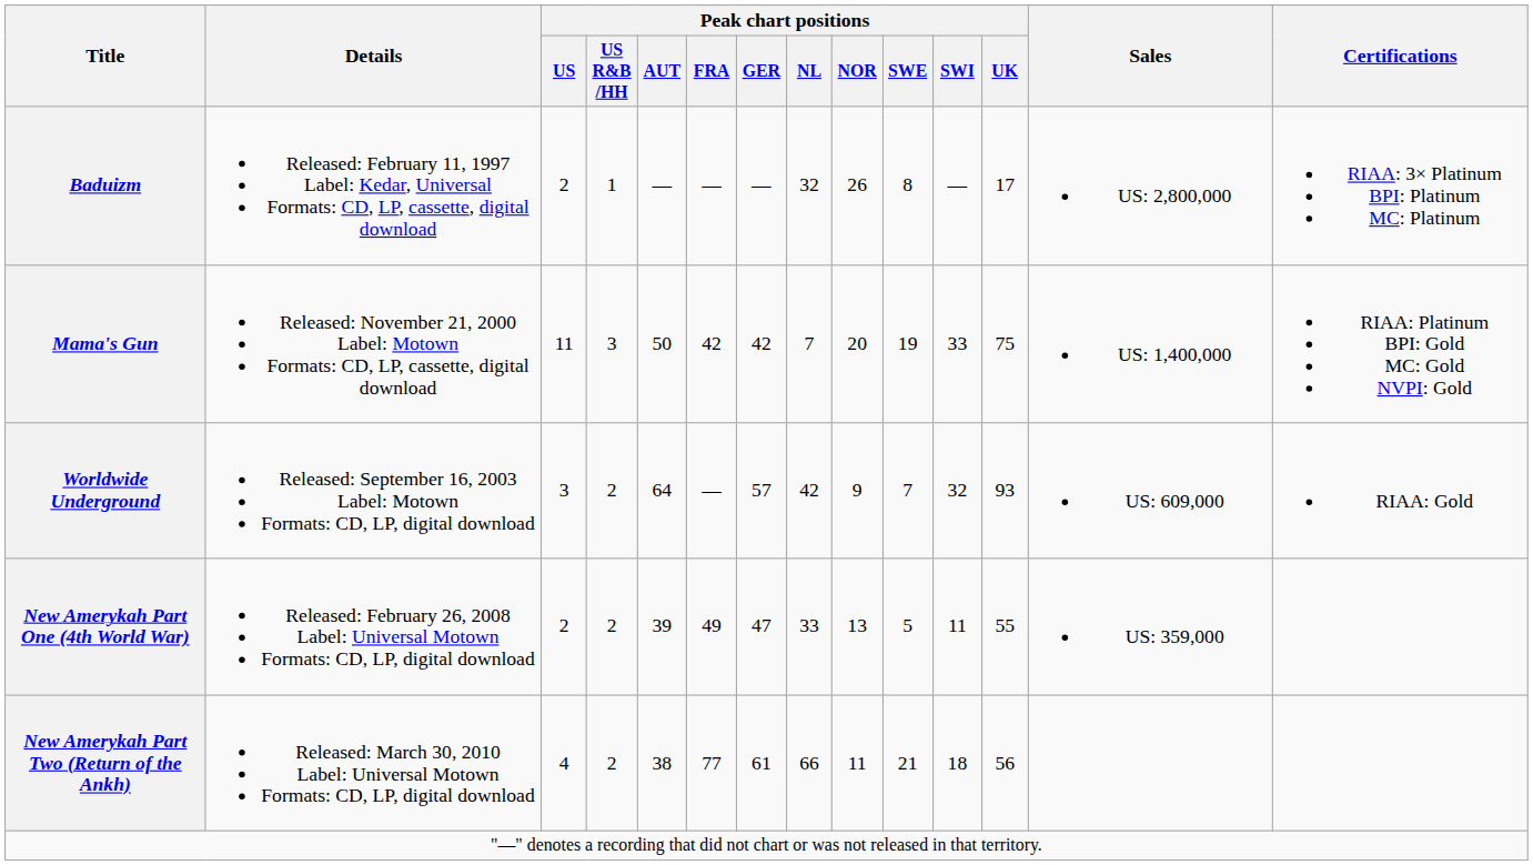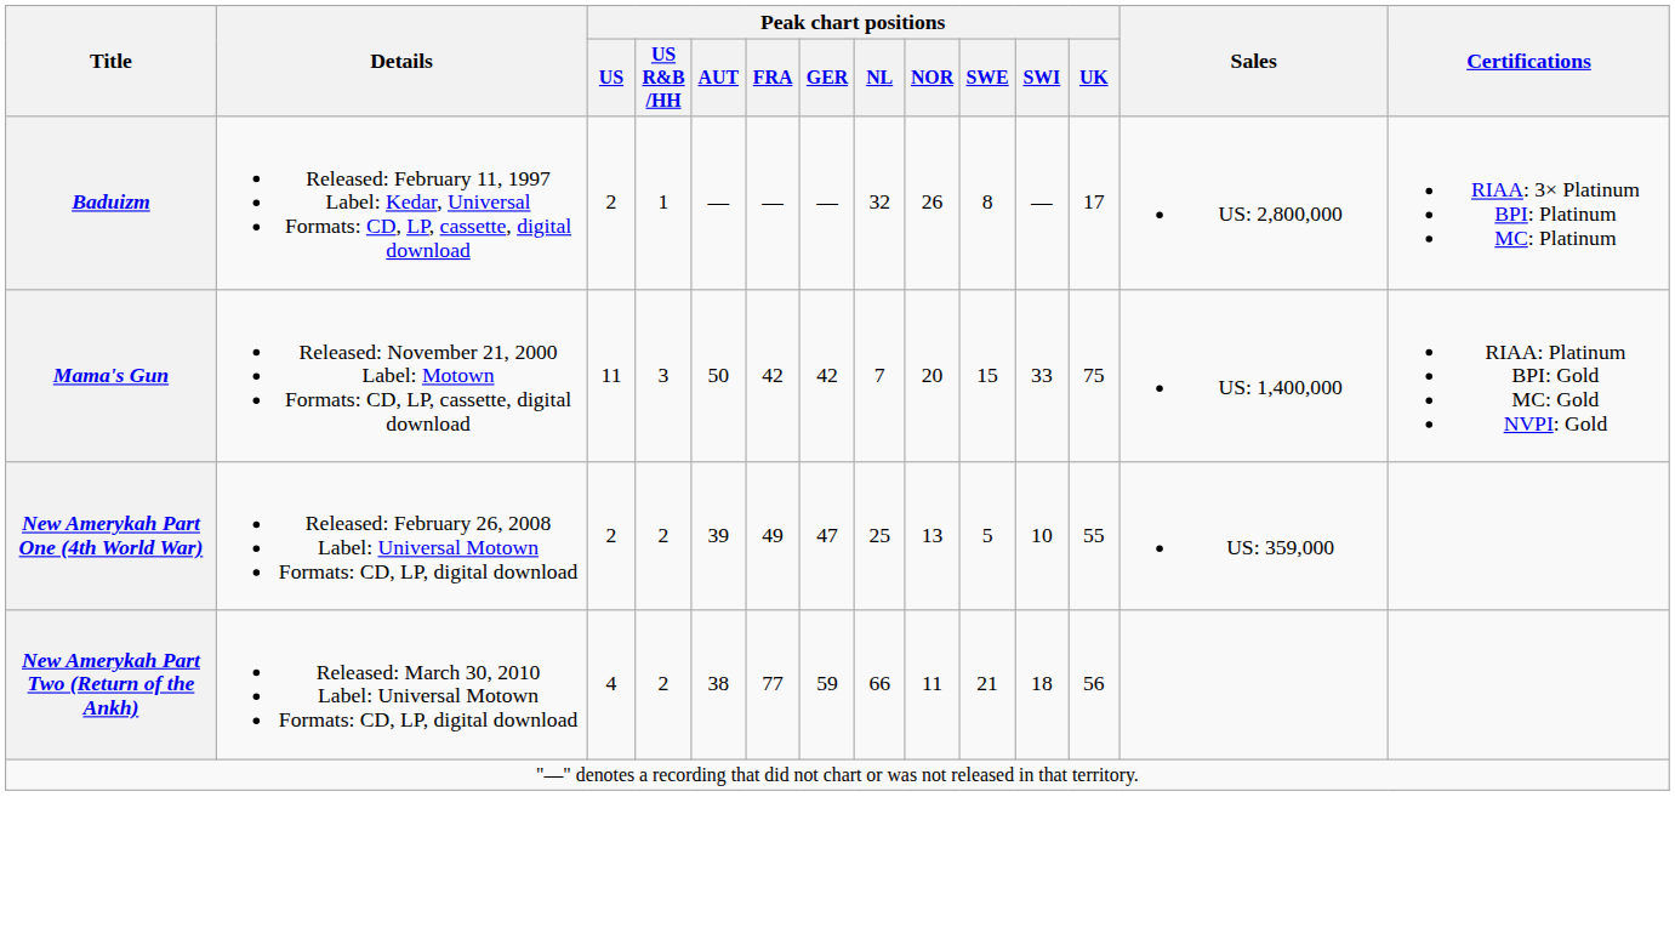 <table class="wikitable plainrowheaders" style="text-align:center;">
 <tr>
 <th scope="col" rowspan="2" style="width:12em;">Title</th>
 <th scope="col" rowspan="2" style="width:22em;">Details</th>
 <th scope="col" colspan="10">Peak chart positions</th>
 <th scope="col" rowspan="2" style="width:15em;">Sales</th>
 <th scope="col" rowspan="2" style="width:16em;"><a href='#'>Certifications</a></th>
 </tr>
 <tr>
 <th scope="col" style="width:2.5em;font-size:90%;"><a href='#'>US</a><br></th>
 <th scope="col" style="width:2.5em;font-size:90%;"><a href='#'>US R&B<br>/HH</a><br></th>
 <th scope="col" style="width:2.5em;font-size:90%;"><a href='#'>AUT</a><br></th>
 <th scope="col" style="width:2.5em;font-size:90%;"><a href='#'>FRA</a><br></th>
 <th scope="col" style="width:2.5em;font-size:90%;"><a href='#'>GER</a><br></th>
 <th scope="col" style="width:2.5em;font-size:90%;"><a href='#'>NL</a><br></th>
 <th scope="col" style="width:2.5em;font-size:90%;"><a href='#'>NOR</a><br></th>
 <th scope="col" style="width:2.5em;font-size:90%;"><a href='#'>SWE</a><br></th>
 <th scope="col" style="width:2.5em;font-size:90%;"><a href='#'>SWI</a><br></th>
 <th scope="col" style="width:2.5em;font-size:90%;"><a href='#'>UK</a><br></th>
 </tr>
 <tr>
 <th scope="row"><em><a href='#'>Baduizm</a></em></th>
 <td><br><ul><li>Released: February 11, 1997</li><li>Label: <a href='#'>Kedar</a>, <a href='#'>Universal</a></li><li>Formats: <a href='#'>CD</a>, <a href='#'>LP</a>, <a href='#'>cassette</a>, <a href='#'>digital download</a></li></ul></td>
 <td>2</td>
 <td>1</td>
 <td>—</td>
 <td>—</td>
 <td>—</td>
 <td>32</td>
 <td>26</td>
 <td>8</td>
 <td>—</td>
 <td>17</td>
 <td><br><ul><li>US: 2,800,000</li></ul></td>
 <td><br><ul><li><a href='#'>RIAA</a>: 3× Platinum</li><li><a href='#'>BPI</a>: Platinum</li><li><a href='#'>MC</a>: Platinum</li></ul></td>
 </tr>
 <tr>
 <th scope="row"><em><a href='#'>Mama's Gun</a></em></th>
 <td><br><ul><li>Released: November 21, 2000</li><li>Label: <a href='#'>Motown</a></li><li>Formats: CD, LP, cassette, digital download</li></ul></td>
 <td>11</td>
 <td>3</td>
 <td>50</td>
 <td>42</td>
 <td>42</td>
 <td>7</td>
 <td>20</td>
-<td>19</td>
+<td>15</td>
 <td>33</td>
 <td>75</td>
 <td><br><ul><li>US: 1,400,000</li></ul></td>
 <td><br><ul><li>RIAA: Platinum</li><li>BPI: Gold</li><li>MC: Gold</li><li><a href='#'>NVPI</a>: Gold</li></ul></td>
-</tr>
-<tr>
-<th scope="row"><em><a href='#'>Worldwide Underground</a></em></th>
-<td><br><ul><li>Released: September 16, 2003</li><li>Label: Motown</li><li>Formats: CD, LP, digital download</li></ul></td>
-<td>3</td>
-<td>2</td>
-<td>64</td>
-<td>—</td>
-<td>57</td>
-<td>42</td>
-<td>9</td>
-<td>7</td>
-<td>32</td>
-<td>93</td>
-<td><br><ul><li>US: 609,000</li></ul></td>
-<td><br><ul><li>RIAA: Gold</li></ul></td>
 </tr>
 <tr>
 <th scope="row"><em><a href='#'>New Amerykah Part One (4th World War)</a></em></th>
 <td><br><ul><li>Released: February 26, 2008</li><li>Label: <a href='#'>Universal Motown</a></li><li>Formats: CD, LP, digital download</li></ul></td>
 <td>2</td>
 <td>2</td>
 <td>39</td>
 <td>49</td>
 <td>47</td>
-<td>33</td>
+<td>25</td>
 <td>13</td>
 <td>5</td>
-<td>11</td>
+<td>10</td>
 <td>55</td>
 <td><br><ul><li>US: 359,000</li></ul></td>
 <td></td>
 </tr>
 <tr>
 <th scope="row"><em><a href='#'>New Amerykah Part Two (Return of the Ankh)</a></em></th>
 <td><br><ul><li>Released: March 30, 2010</li><li>Label: Universal Motown</li><li>Formats: CD, LP, digital download</li></ul></td>
 <td>4</td>
 <td>2</td>
 <td>38</td>
 <td>77</td>
-<td>61</td>
+<td>59</td>
 <td>66</td>
 <td>11</td>
 <td>21</td>
 <td>18</td>
 <td>56</td>
 <td></td>
 <td></td>
 </tr>
 <tr>
 <td colspan="14" style="font-size:90%">"—" denotes a recording that did not chart or was not released in that territory.</td>
 </tr>
 </table>
